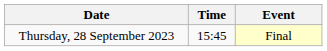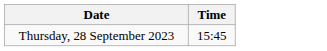 <table class = "wikitable" style="text-align:center;">
 <tr>
 <th width=220>Date</th>
 <th width=50>Time</th>
-<th width=100>Event</th>
 </tr>
 <tr>
 <td>Thursday, 28 September 2023</td>
 <td>15:45</td>
-<td bgcolor=ffffcc>Final</td>
 </tr>
 </table>
